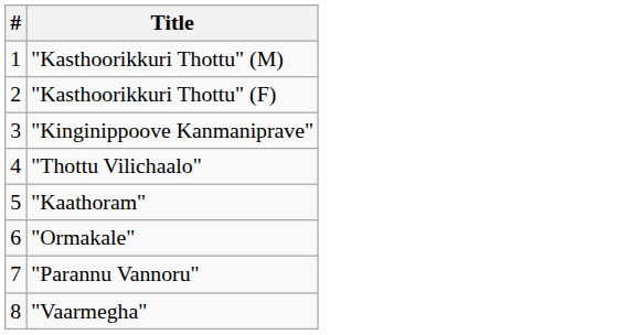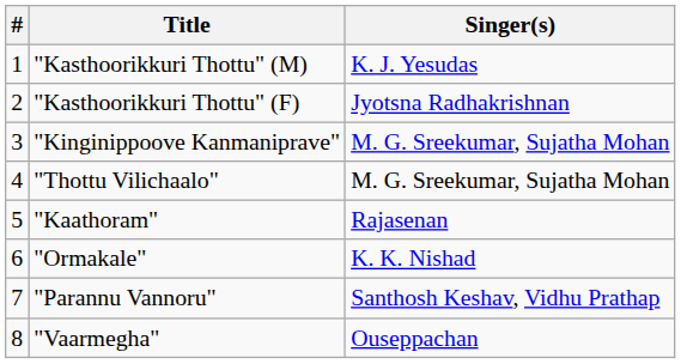 <table class="wikitable" style="font-size:95%;">
 <tr>
 <th>#</th>
 <th>Title</th>
+<th>Singer(s)</th>
 </tr>
 <tr>
 <td>1</td>
 <td>"Kasthoorikkuri Thottu" (M)</td>
+<td><a href='#'>K. J. Yesudas</a></td>
 </tr>
 <tr>
 <td>2</td>
 <td>"Kasthoorikkuri Thottu" (F)</td>
+<td><a href='#'>Jyotsna Radhakrishnan</a></td>
 </tr>
 <tr>
 <td>3</td>
 <td>"Kinginippoove Kanmaniprave"</td>
+<td><a href='#'>M. G. Sreekumar</a>, <a href='#'>Sujatha Mohan</a></td>
 </tr>
 <tr>
 <td>4</td>
 <td>"Thottu Vilichaalo"</td>
+<td>M. G. Sreekumar, Sujatha Mohan</td>
 </tr>
 <tr>
 <td>5</td>
 <td>"Kaathoram"</td>
+<td><a href='#'>Rajasenan</a></td>
 </tr>
 <tr>
 <td>6</td>
 <td>"Ormakale"</td>
+<td><a href='#'>K. K. Nishad</a></td>
 </tr>
 <tr>
 <td>7</td>
 <td>"Parannu Vannoru"</td>
+<td><a href='#'>Santhosh Keshav</a>, <a href='#'>Vidhu Prathap</a></td>
 </tr>
 <tr>
 <td>8</td>
 <td>"Vaarmegha"</td>
+<td><a href='#'>Ouseppachan</a></td>
 </tr>
 </table>
